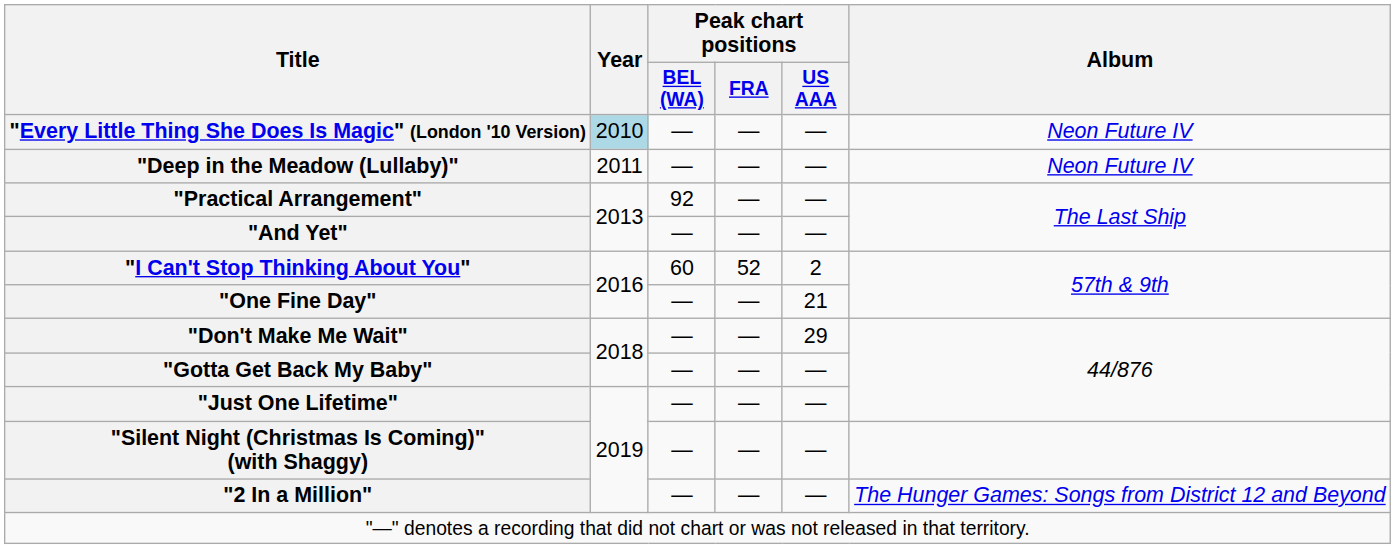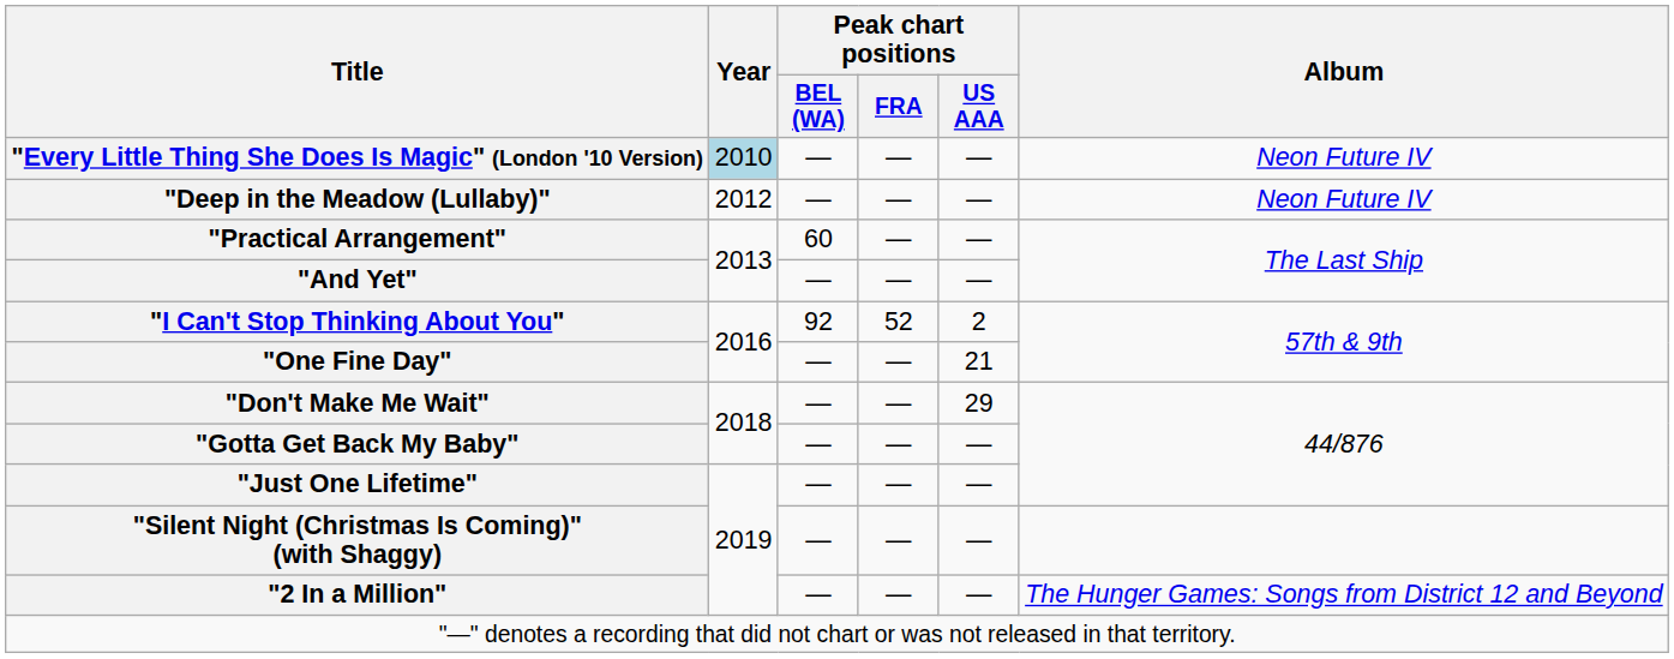 <table class="wikitable plainrowheaders" style="text-align:center;" border="1">
 <tr>
 <th scope="col" rowspan="2">Title</th>
 <th scope="col" rowspan="2">Year</th>
 <th colspan="3" scope="col">Peak chart positions</th>
 <th scope="col" rowspan="2">Album</th>
 </tr>
 <tr>
 <th scope="col" style="width:3em;font-size:90%;"><a href='#'>BEL<br>(WA)</a><br></th>
 <th scope="col" style="width:3em;font-size:90%;"><a href='#'>FRA</a><br></th>
 <th scope="col" style="width:3em;font-size:90%;"><a href='#'>US<br>AAA</a><br></th>
 </tr>
 <tr>
 <th scope="row">"<a href='#'>Every Little Thing She Does Is Magic</a>" <small>(London '10 Version)</small></th>
 <td style="background: lightblue;">2010</td>
 <td>—</td>
 <td>—</td>
 <td>—</td>
 <td><em><a href='#'>Neon Future IV</a></em></td>
 </tr>
 <tr>
 <th scope="row">"Deep in the Meadow (Lullaby)"</th>
-<td>2011</td>
+<td>2012</td>
 <td>—</td>
 <td>—</td>
 <td>—</td>
 <td><em><a href='#'>Neon Future IV</a></em></td>
 </tr>
 <tr>
 <th scope="row">"Practical Arrangement"</th>
 <td rowspan="2">2013</td>
-<td>92</td>
+<td>60</td>
 <td>—</td>
 <td>—</td>
 <td rowspan="2"><em><a href='#'>The Last Ship</a></em></td>
 </tr>
 <tr>
 <th scope="row">"And Yet"</th>
 <td>—</td>
 <td>—</td>
 <td>—</td>
 </tr>
 <tr>
 <th scope="row">"<a href='#'>I Can't Stop Thinking About You</a>"</th>
 <td rowspan="2">2016</td>
-<td>60</td>
+<td>92</td>
 <td>52</td>
 <td>2</td>
 <td rowspan="2"><em><a href='#'>57th & 9th</a></em></td>
 </tr>
 <tr>
 <th scope="row">"One Fine Day"</th>
 <td>—</td>
 <td>—</td>
 <td>21</td>
 </tr>
 <tr>
 <th scope="row">"Don't Make Me Wait"<br></th>
 <td rowspan="2">2018</td>
 <td>—</td>
 <td>—</td>
 <td>29</td>
 <td rowspan="3"><em>44/876</em></td>
 </tr>
 <tr>
 <th scope="row">"Gotta Get Back My Baby"<br></th>
 <td>—</td>
 <td>—</td>
 <td>—</td>
 </tr>
 <tr>
 <th scope="row">"Just One Lifetime"<br></th>
 <td rowspan="3">2019</td>
 <td>—</td>
 <td>—</td>
 <td>—</td>
 </tr>
 <tr>
 <th scope="row">"Silent Night (Christmas Is Coming)"<br><span>(with Shaggy)</span></th>
 <td>—</td>
 <td>—</td>
 <td>—</td>
 <td></td>
 </tr>
 <tr>
 <th scope="row">"2 In a Million"<br></th>
 <td>—</td>
 <td>—</td>
 <td>—</td>
 <td><em><a href='#'>The Hunger Games: Songs from District 12 and Beyond</a></em><br></td>
 </tr>
 <tr>
 <td colspan="6" style="font-size:90%">"—" denotes a recording that did not chart or was not released in that territory.</td>
 </tr>
 </table>
